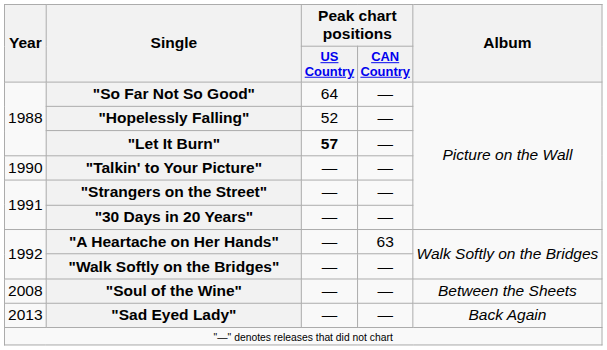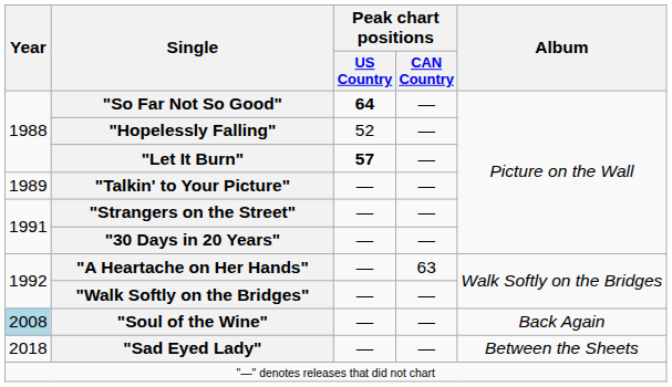 <table class="wikitable plainrowheaders" style="text-align:center;">
 <tr>
 <th rowspan="2">Year</th>
 <th rowspan="2" style="width:16em;">Single</th>
 <th colspan="2">Peak chart<br>positions</th>
 <th rowspan="2">Album</th>
 </tr>
 <tr style="font-size:smaller;">
 <th width="45"><a href='#'>US Country</a><br></th>
 <th width="45"><a href='#'>CAN Country</a><br></th>
 </tr>
 <tr>
 <td rowspan="3">1988</td>
 <th scope="row">"So Far Not So Good"</th>
-<td>64</td>
+<td><strong>64</strong></td>
 <td>—</td>
 <td rowspan="6"><em>Picture on the Wall</em></td>
 </tr>
 <tr>
 <th scope="row">"Hopelessly Falling"</th>
 <td>52</td>
 <td>—</td>
 </tr>
 <tr>
 <th scope="row">"Let It Burn"</th>
 <td><strong>57</strong></td>
 <td>—</td>
 </tr>
 <tr>
-<td>1990</td>
+<td>1989</td>
 <th scope="row">"Talkin' to Your Picture"</th>
 <td>—</td>
 <td>—</td>
 </tr>
 <tr>
 <td rowspan="2">1991</td>
 <th scope="row">"Strangers on the Street"</th>
 <td>—</td>
 <td>—</td>
 </tr>
 <tr>
 <th scope="row">"30 Days in 20 Years"</th>
 <td>—</td>
 <td>—</td>
 </tr>
 <tr>
 <td rowspan="2">1992</td>
 <th scope="row">"A Heartache on Her Hands"</th>
 <td>—</td>
 <td>63</td>
 <td rowspan="2"><em>Walk Softly on the Bridges</em></td>
 </tr>
 <tr>
 <th scope="row">"Walk Softly on the Bridges"</th>
 <td>—</td>
 <td>—</td>
 </tr>
 <tr>
-<td>2008</td>
+<td style="background: lightblue;">2008</td>
 <th scope="row">"Soul of the Wine"</th>
+<td>—</td>
+<td>—</td>
+<td><em>Back Again</em></td>
+</tr>
+<tr>
+<td>2018</td>
+<th scope="row">"Sad Eyed Lady"</th>
 <td>—</td>
 <td>—</td>
 <td><em>Between the Sheets</em></td>
 </tr>
 <tr>
-<td>2013</td>
-<th scope="row">"Sad Eyed Lady"</th>
-<td>—</td>
-<td>—</td>
-<td><em>Back Again</em></td>
-</tr>
-<tr>
 <td colspan="5" style="font-size:8pt">"—" denotes releases that did not chart</td>
 </tr>
 </table>
